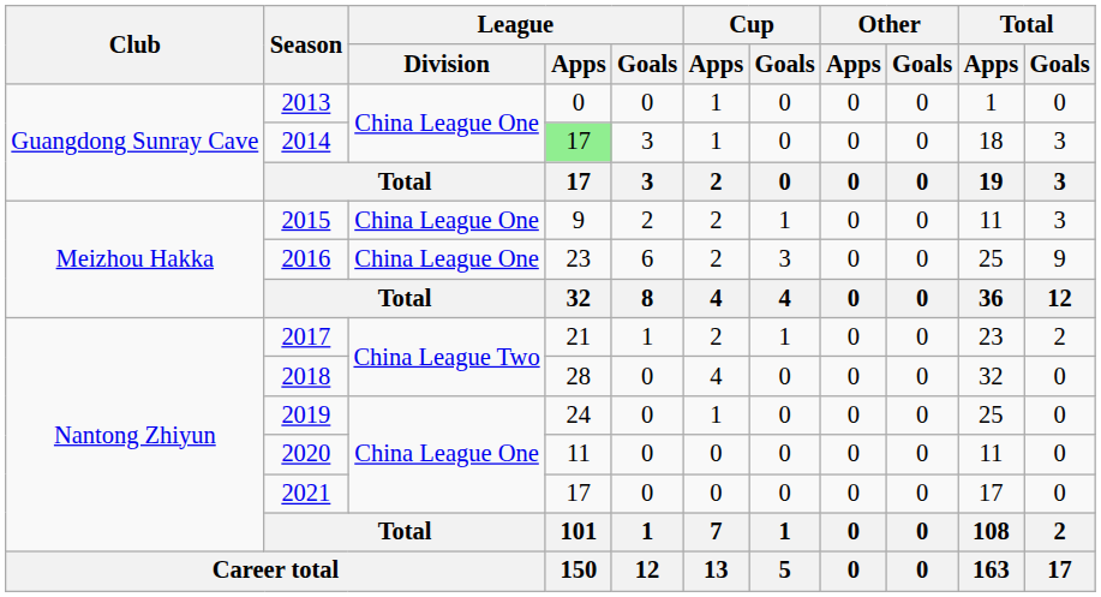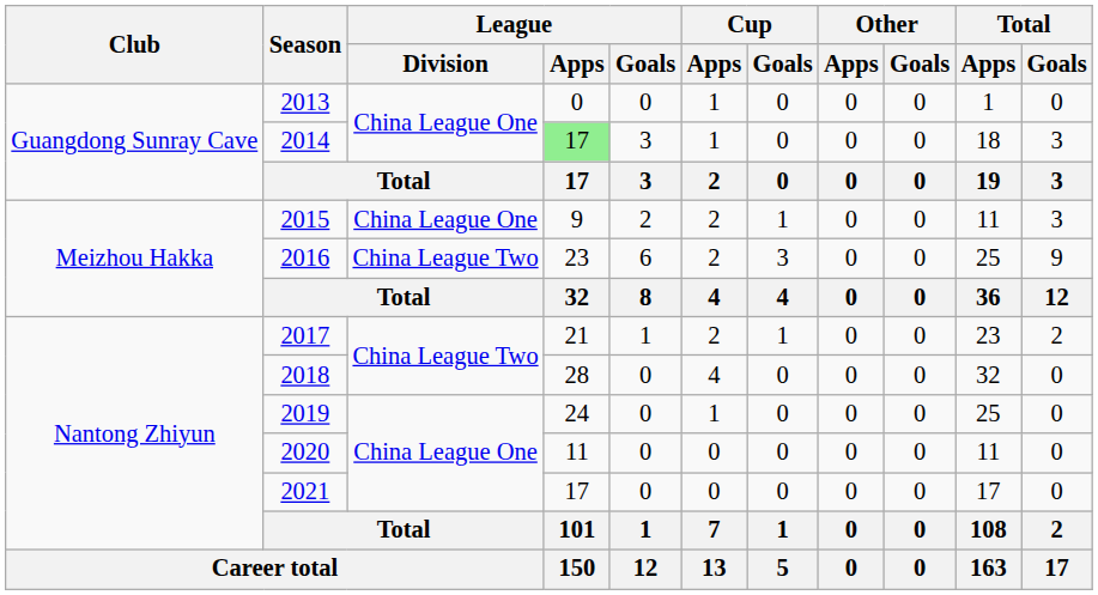 <table class="wikitable" style="text-align: center">
 <tr>
 <th rowspan="2">Club</th>
 <th rowspan="2">Season</th>
 <th colspan="3">League</th>
 <th colspan="2">Cup</th>
 <th colspan="2">Other</th>
 <th colspan="2">Total</th>
 </tr>
 <tr>
 <th>Division</th>
 <th>Apps</th>
 <th>Goals</th>
 <th>Apps</th>
 <th>Goals</th>
 <th>Apps</th>
 <th>Goals</th>
 <th>Apps</th>
 <th>Goals</th>
 </tr>
 <tr>
 <td rowspan="3"><a href='#'>Guangdong Sunray Cave</a></td>
 <td><a href='#'>2013</a></td>
 <td rowspan="2"><a href='#'>China League One</a></td>
 <td>0</td>
 <td>0</td>
 <td>1</td>
 <td>0</td>
 <td>0</td>
 <td>0</td>
 <td>1</td>
 <td>0</td>
 </tr>
 <tr>
 <td><a href='#'>2014</a></td>
 <td style="background: lightgreen;">17</td>
 <td>3</td>
 <td>1</td>
 <td>0</td>
 <td>0</td>
 <td>0</td>
 <td>18</td>
 <td>3</td>
 </tr>
 <tr>
 <th colspan=2>Total</th>
 <th>17</th>
 <th>3</th>
 <th>2</th>
 <th>0</th>
 <th>0</th>
 <th>0</th>
 <th>19</th>
 <th>3</th>
 </tr>
 <tr>
 <td rowspan="3"><a href='#'>Meizhou Hakka</a></td>
 <td><a href='#'>2015</a></td>
 <td><a href='#'>China League One</a></td>
 <td>9</td>
 <td>2</td>
 <td>2</td>
 <td>1</td>
 <td>0</td>
 <td>0</td>
 <td>11</td>
 <td>3</td>
 </tr>
 <tr>
 <td><a href='#'>2016</a></td>
-<td><a href='#'>China League One</a></td>
+<td><a href='#'>China League Two</a></td>
 <td>23</td>
 <td>6</td>
 <td>2</td>
 <td>3</td>
 <td>0</td>
 <td>0</td>
 <td>25</td>
 <td>9</td>
 </tr>
 <tr>
 <th colspan=2>Total</th>
 <th>32</th>
 <th>8</th>
 <th>4</th>
 <th>4</th>
 <th>0</th>
 <th>0</th>
 <th>36</th>
 <th>12</th>
 </tr>
 <tr>
 <td rowspan="6"><a href='#'>Nantong Zhiyun</a></td>
 <td><a href='#'>2017</a></td>
 <td rowspan="2"><a href='#'>China League Two</a></td>
 <td>21</td>
 <td>1</td>
 <td>2</td>
 <td>1</td>
 <td>0</td>
 <td>0</td>
 <td>23</td>
 <td>2</td>
 </tr>
 <tr>
 <td><a href='#'>2018</a></td>
 <td>28</td>
 <td>0</td>
 <td>4</td>
 <td>0</td>
 <td>0</td>
 <td>0</td>
 <td>32</td>
 <td>0</td>
 </tr>
 <tr>
 <td><a href='#'>2019</a></td>
 <td rowspan="3"><a href='#'>China League One</a></td>
 <td>24</td>
 <td>0</td>
 <td>1</td>
 <td>0</td>
 <td>0</td>
 <td>0</td>
 <td>25</td>
 <td>0</td>
 </tr>
 <tr>
 <td><a href='#'>2020</a></td>
 <td>11</td>
 <td>0</td>
 <td>0</td>
 <td>0</td>
 <td>0</td>
 <td>0</td>
 <td>11</td>
 <td>0</td>
 </tr>
 <tr>
 <td><a href='#'>2021</a></td>
 <td>17</td>
 <td>0</td>
 <td>0</td>
 <td>0</td>
 <td>0</td>
 <td>0</td>
 <td>17</td>
 <td>0</td>
 </tr>
 <tr>
 <th colspan=2>Total</th>
 <th>101</th>
 <th>1</th>
 <th>7</th>
 <th>1</th>
 <th>0</th>
 <th>0</th>
 <th>108</th>
 <th>2</th>
 </tr>
 <tr>
 <th colspan=3>Career total</th>
 <th>150</th>
 <th>12</th>
 <th>13</th>
 <th>5</th>
 <th>0</th>
 <th>0</th>
 <th>163</th>
 <th>17</th>
 </tr>
 </table>
